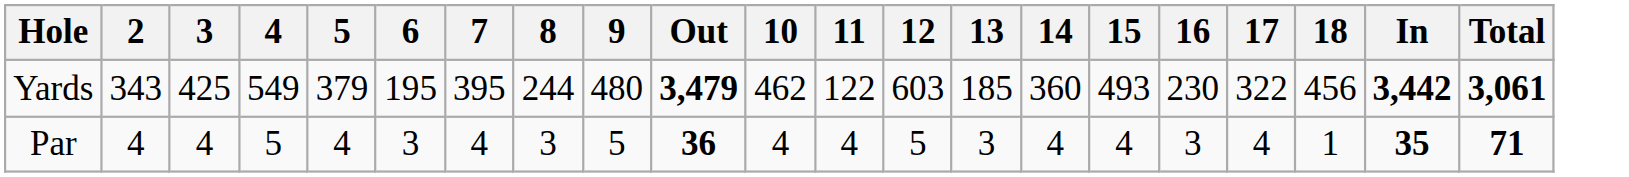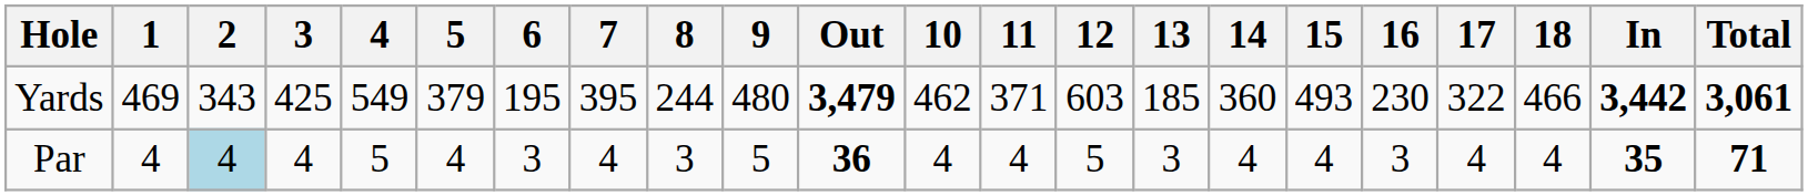 <table class="wikitable" style="text-align:center">
 <tr>
 <th align="left">Hole</th>
+<th>1</th>
 <th>2</th>
 <th>3</th>
 <th>4</th>
 <th>5</th>
 <th>6</th>
 <th>7</th>
 <th>8</th>
 <th>9</th>
 <th>Out</th>
 <th>10</th>
 <th>11</th>
 <th>12</th>
 <th>13</th>
 <th>14</th>
 <th>15</th>
 <th>16</th>
 <th>17</th>
 <th>18</th>
 <th>In</th>
 <th>Total</th>
 </tr>
 <tr>
 <td align="center">Yards</td>
+<td>469</td>
 <td>343</td>
 <td>425</td>
 <td>549</td>
 <td>379</td>
 <td>195</td>
 <td>395</td>
 <td>244</td>
 <td>480</td>
 <td><strong>3,479</strong></td>
 <td>462</td>
-<td>122</td>
+<td>371</td>
 <td>603</td>
 <td>185</td>
 <td>360</td>
 <td>493</td>
 <td>230</td>
 <td>322</td>
-<td>456</td>
+<td>466</td>
 <td><strong>3,442</strong></td>
 <td><strong>3,061</strong></td>
 </tr>
 <tr>
 <td align="center">Par</td>
 <td>4</td>
+<td style="background: lightblue;">4</td>
 <td>4</td>
 <td>5</td>
 <td>4</td>
 <td>3</td>
 <td>4</td>
 <td>3</td>
 <td>5</td>
 <td><strong>36</strong></td>
 <td>4</td>
 <td>4</td>
 <td>5</td>
 <td>3</td>
 <td>4</td>
 <td>4</td>
 <td>3</td>
 <td>4</td>
-<td>1</td>
+<td>4</td>
 <td><strong>35</strong></td>
 <td><strong>71</strong></td>
 </tr>
 </table>
